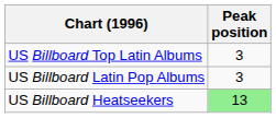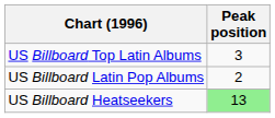 <table class="wikitable">
 <tr>
 <th align="left">Chart (1996)</th>
 <th align="left">Peak<br>position</th>
 </tr>
 <tr>
 <td align="left"><a href='#'>US</a> <a href='#'><em>Billboard</em> Top Latin Albums</a></td>
 <td align="center">3</td>
 </tr>
 <tr>
 <td align="left">US <em>Billboard</em> <a href='#'>Latin Pop Albums</a></td>
-<td align="center">3</td>
+<td align="center">2</td>
 </tr>
 <tr>
 <td align="left">US <em>Billboard</em> <a href='#'>Heatseekers</a></td>
 <td align="center" style="background: lightgreen;">13</td>
 </tr>
 </table>
